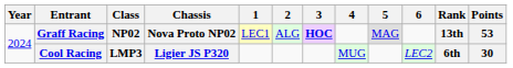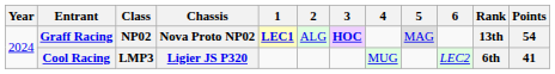 <table class="wikitable" style="text-align:center; font-size:85%">
 <tr>
 <th>Year</th>
 <th>Entrant</th>
 <th>Class</th>
 <th>Chassis</th>
 <th>1</th>
 <th>2</th>
 <th>3</th>
 <th>4</th>
 <th>5</th>
 <th>6</th>
 <th>Rank</th>
 <th>Points</th>
 </tr>
 <tr>
 <td rowspan="2"><a href='#'>2024</a></td>
 <th nowrap><a href='#'>Graff Racing</a></th>
 <th nowrap>NP02</th>
 <th nowrap>Nova Proto NP02</th>
-<td style="background:#FFFFBF;"><a href='#'>LEC1</a><br></td>
+<td style="background:#FFFFBF;"><strong><a href='#'>LEC1</a><br></strong></td>
 <td style="background:#DFFFDF;"><a href='#'>ALG</a><br></td>
 <td style="background:#EFCFFF;"><strong><a href='#'>HOC</a><br></strong></td>
 <td></td>
 <td style="background:#DFDFDF;"><a href='#'>MAG</a><br></td>
 <td></td>
 <th>13th</th>
-<th>53</th>
+<th>54</th>
 </tr>
 <tr>
 <th nowrap><a href='#'>Cool Racing</a></th>
 <th nowrap>LMP3</th>
 <th nowrap><a href='#'>Ligier JS P320</a></th>
 <td></td>
 <td></td>
 <td></td>
 <td style="background:#DFFFDF;"><a href='#'>MUG</a><br></td>
 <td></td>
 <td style="background:#DFFFDF;"><em><a href='#'>LEC2</a></em><br></td>
 <th>6th</th>
-<th>30</th>
+<th>41</th>
 </tr>
 </table>
